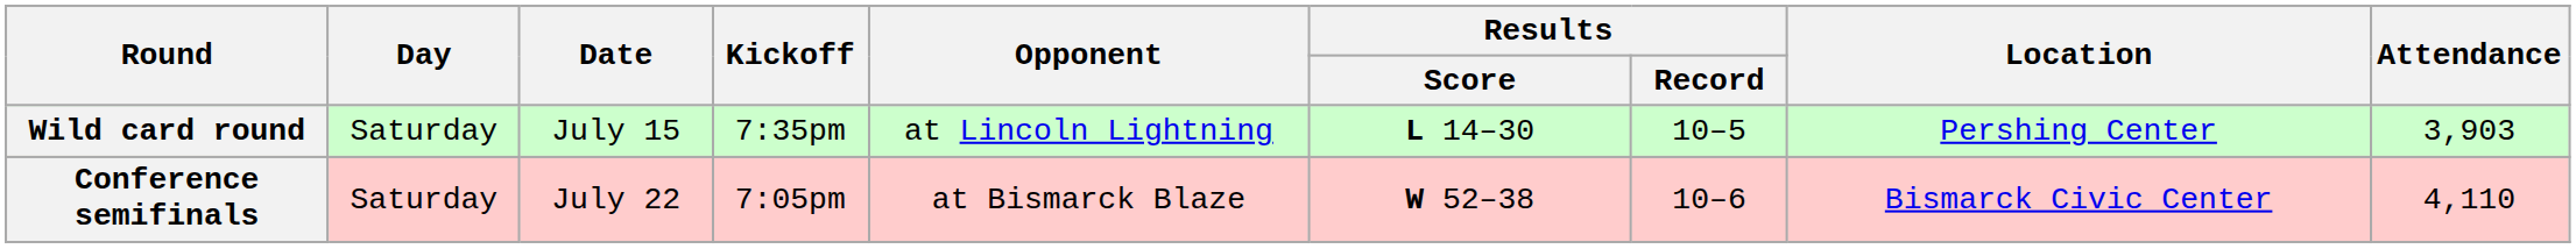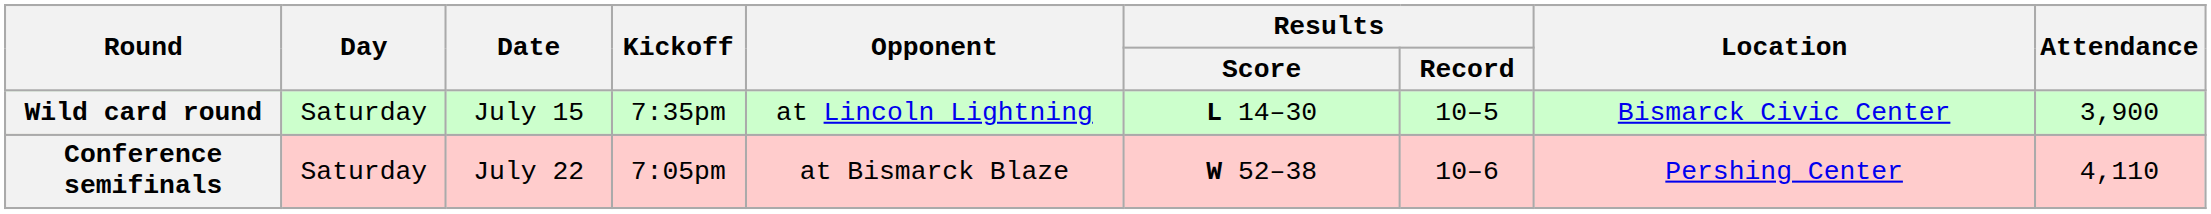 <table class="wikitable">
 <tr>
 <th rowspan="2" width="130">Round</th>
 <th rowspan="2" width="75">Day</th>
 <th rowspan="2" width="75">Date</th>
 <th rowspan="2" width="60">Kickoff</th>
 <th rowspan="2" width="180">Opponent</th>
 <th colspan="2" width="180">Results</th>
 <th rowspan="2" width="240">Location</th>
 <th rowspan="2" width=>Attendance</th>
 </tr>
 <tr>
 <th width="130">Score</th>
 <th width="60">Record</th>
 </tr>
 <tr align="center" bgcolor="#CCFFCC">
 <th>Wild card round</th>
 <td>Saturday</td>
 <td>July 15</td>
 <td>7:35pm</td>
 <td>at <a href='#'>Lincoln Lightning</a></td>
 <td><strong>L</strong> 14–30</td>
 <td>10–5</td>
-<td><a href='#'>Pershing Center</a></td>
-<td>3,903</td>
+<td><a href='#'>Bismarck Civic Center</a></td>
+<td>3,900</td>
 </tr>
 <tr align="center" bgcolor="#FFCCCC">
 <th>Conference semifinals</th>
 <td>Saturday</td>
 <td>July 22</td>
 <td>7:05pm</td>
 <td>at Bismarck Blaze</td>
 <td><strong>W</strong> 52–38</td>
 <td>10–6</td>
-<td><a href='#'>Bismarck Civic Center</a></td>
+<td><a href='#'>Pershing Center</a></td>
 <td>4,110</td>
 </tr>
 </table>
